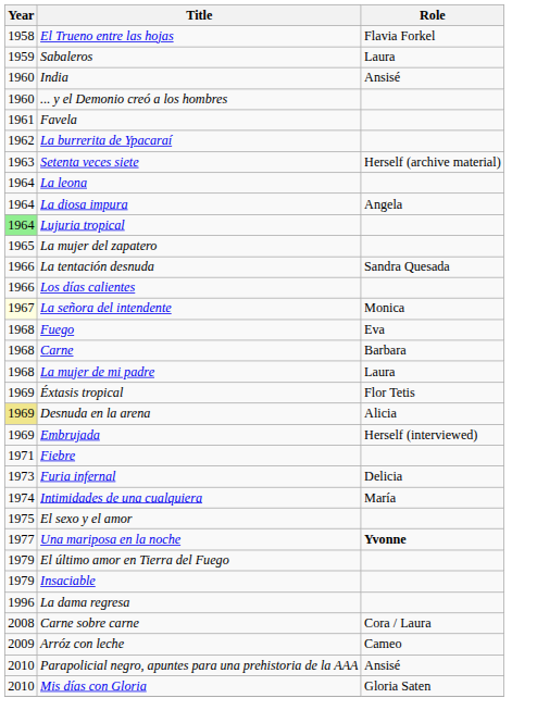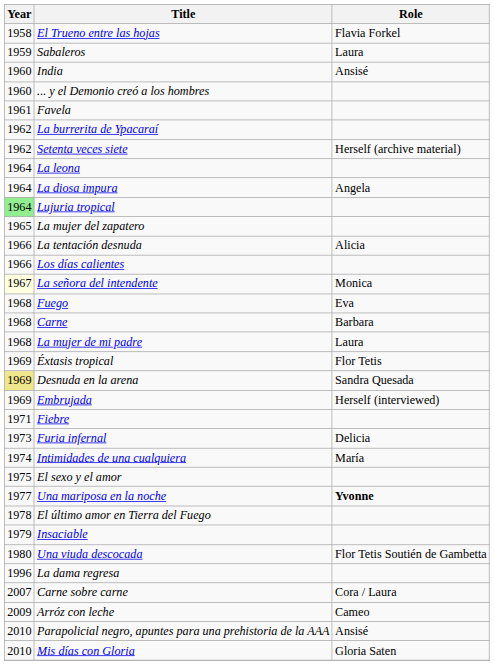 <table class="wikitable plainrowheaders sortable">
 <tr>
 <th>Year</th>
 <th>Title</th>
 <th>Role</th>
 </tr>
 <tr>
 <td>1958</td>
 <td><em><a href='#'>El Trueno entre las hojas</a></em></td>
 <td>Flavia Forkel</td>
 </tr>
 <tr>
 <td>1959</td>
 <td><em>Sabaleros</em></td>
 <td>Laura</td>
 </tr>
 <tr>
 <td>1960</td>
 <td><em>India</em></td>
 <td>Ansisé</td>
 </tr>
 <tr>
 <td>1960</td>
 <td><em>... y el Demonio creó a los hombres</em></td>
 <td></td>
 </tr>
 <tr>
 <td>1961</td>
 <td><em>Favela</em></td>
 <td></td>
 </tr>
 <tr>
 <td>1962</td>
 <td><em><a href='#'>La burrerita de Ypacaraí</a></em></td>
 <td></td>
 </tr>
 <tr>
-<td>1963</td>
+<td>1962</td>
 <td><em><a href='#'>Setenta veces siete</a></em></td>
 <td>Herself (archive material)</td>
 </tr>
 <tr>
 <td>1964</td>
 <td><em><a href='#'>La leona</a></em></td>
 <td></td>
 </tr>
 <tr>
 <td>1964</td>
 <td><em><a href='#'>La diosa impura</a></em></td>
 <td>Angela</td>
 </tr>
 <tr>
 <td style="background: lightgreen;">1964</td>
 <td><em><a href='#'>Lujuria tropical</a></em></td>
 <td></td>
 </tr>
 <tr>
 <td>1965</td>
 <td><em>La mujer del zapatero</em></td>
 <td></td>
 </tr>
 <tr>
 <td>1966</td>
 <td><em>La tentación desnuda</em></td>
-<td>Sandra Quesada</td>
+<td>Alicia</td>
 </tr>
 <tr>
 <td>1966</td>
 <td><em><a href='#'>Los días calientes</a></em></td>
 <td></td>
 </tr>
 <tr>
 <td style="background: lightyellow;">1967</td>
 <td><em><a href='#'>La señora del intendente</a></em></td>
 <td>Monica</td>
 </tr>
 <tr>
 <td>1968</td>
 <td><em><a href='#'>Fuego</a></em></td>
 <td>Eva</td>
 </tr>
 <tr>
 <td>1968</td>
 <td><em><a href='#'>Carne</a></em></td>
 <td>Barbara</td>
 </tr>
 <tr>
 <td>1968</td>
 <td><em><a href='#'>La mujer de mi padre</a></em></td>
 <td>Laura</td>
 </tr>
 <tr>
 <td>1969</td>
 <td><em>Éxtasis tropical</em></td>
 <td>Flor Tetis</td>
 </tr>
 <tr>
 <td style="background: khaki;">1969</td>
 <td><em>Desnuda en la arena</em></td>
-<td>Alicia</td>
+<td>Sandra Quesada</td>
 </tr>
 <tr>
 <td>1969</td>
 <td><em><a href='#'>Embrujada</a></em></td>
 <td>Herself (interviewed)</td>
 </tr>
 <tr>
 <td>1971</td>
 <td><em><a href='#'>Fiebre</a></em></td>
 <td></td>
 </tr>
 <tr>
 <td>1973</td>
 <td><em><a href='#'>Furia infernal</a></em></td>
 <td>Delicia</td>
 </tr>
 <tr>
 <td>1974</td>
 <td><em><a href='#'>Intimidades de una cualquiera</a></em></td>
 <td>María</td>
 </tr>
 <tr>
 <td>1975</td>
 <td><em>El sexo y el amor</em></td>
 <td></td>
 </tr>
 <tr>
 <td>1977</td>
 <td><em><a href='#'>Una mariposa en la noche</a></em></td>
 <td><strong>Yvonne</strong></td>
 </tr>
 <tr>
-<td>1979</td>
+<td>1978</td>
 <td><em>El último amor en Tierra del Fuego</em></td>
 <td></td>
 </tr>
 <tr>
 <td>1979</td>
 <td><em><a href='#'>Insaciable</a></em></td>
 <td></td>
 </tr>
 <tr>
+<td>1980</td>
+<td><em><a href='#'>Una viuda descocada</a></em></td>
+<td>Flor Tetis Soutién de Gambetta</td>
+</tr>
+<tr>
 <td>1996</td>
 <td><em>La dama regresa</em></td>
 <td></td>
 </tr>
 <tr>
-<td>2008</td>
+<td>2007</td>
 <td><em>Carne sobre carne</em></td>
 <td>Cora / Laura</td>
 </tr>
 <tr>
 <td>2009</td>
 <td><em>Arróz con leche</em></td>
 <td>Cameo</td>
 </tr>
 <tr>
 <td>2010</td>
 <td><em>Parapolicial negro, apuntes para una prehistoria de la AAA</em></td>
 <td>Ansisé</td>
 </tr>
 <tr>
 <td>2010</td>
 <td><em><a href='#'>Mis días con Gloria</a></em></td>
 <td>Gloria Saten</td>
 </tr>
 <tr>
 </tr>
 </table>
